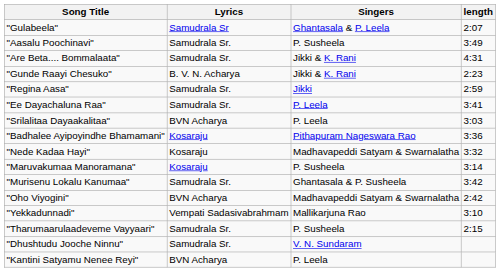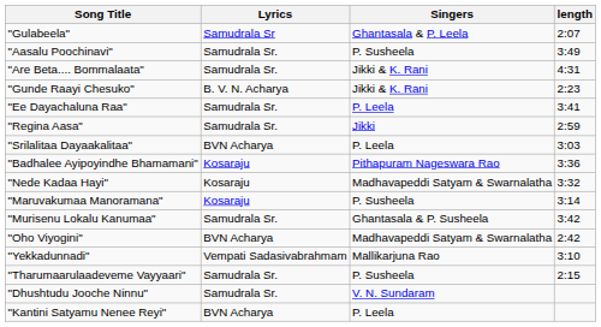 <table class="wikitable">
 <tr>
 <th>Song Title</th>
 <th>Lyrics</th>
 <th>Singers</th>
 <th>length</th>
 </tr>
 <tr>
 <td>"Gulabeela"</td>
 <td><a href='#'>Samudrala Sr</a></td>
 <td><a href='#'>Ghantasala</a> & <a href='#'>P. Leela</a></td>
 <td>2:07</td>
 </tr>
 <tr>
 <td>"Aasalu Poochinavi"</td>
 <td>Samudrala Sr.</td>
 <td>P. Susheela</td>
 <td>3:49</td>
 </tr>
 <tr>
 <td>"Are Beta.... Bommalaata"</td>
 <td>Samudrala Sr.</td>
 <td>Jikki & <a href='#'>K. Rani</a></td>
 <td>4:31</td>
 </tr>
 <tr>
 <td>"Gunde Raayi Chesuko"</td>
 <td>B. V. N. Acharya</td>
 <td>Jikki & <a href='#'>K. Rani</a></td>
 <td>2:23</td>
 </tr>
 <tr>
+<td>"Ee Dayachaluna Raa"</td>
+<td>Samudrala Sr.</td>
+<td><a href='#'>P. Leela</a></td>
+<td>3:41</td>
+</tr>
+<tr>
 <td>"Regina Aasa"</td>
 <td>Samudrala Sr.</td>
 <td><a href='#'>Jikki</a></td>
 <td>2:59</td>
-</tr>
-<tr>
-<td>"Ee Dayachaluna Raa"</td>
-<td>Samudrala Sr.</td>
-<td><a href='#'>P. Leela</a></td>
-<td>3:41</td>
 </tr>
 <tr>
 <td>"Srilalitaa Dayaakalitaa"</td>
 <td>BVN Acharya</td>
 <td>P. Leela</td>
 <td>3:03</td>
 </tr>
 <tr>
 <td>"Badhalee Ayipoyindhe Bhamamani"</td>
 <td><a href='#'>Kosaraju</a></td>
 <td><a href='#'>Pithapuram Nageswara Rao</a></td>
 <td>3:36</td>
 </tr>
 <tr>
 <td>"Nede Kadaa Hayi"</td>
 <td>Kosaraju</td>
 <td>Madhavapeddi Satyam & Swarnalatha</td>
 <td>3:32</td>
 </tr>
 <tr>
 <td>"Maruvakumaa Manoramana"</td>
 <td><a href='#'>Kosaraju</a></td>
 <td>P. Susheela</td>
 <td>3:14</td>
 </tr>
 <tr>
 <td>"Murisenu Lokalu Kanumaa"</td>
 <td>Samudrala Sr.</td>
 <td>Ghantasala & P. Susheela</td>
 <td>3:42</td>
 </tr>
 <tr>
 <td>"Oho Viyogini"</td>
 <td>BVN Acharya</td>
 <td>Madhavapeddi Satyam & Swarnalatha</td>
 <td>2:42</td>
 </tr>
 <tr>
 <td>"Yekkadunnadi"</td>
 <td>Vempati Sadasivabrahmam</td>
 <td>Mallikarjuna Rao</td>
 <td>3:10</td>
 </tr>
 <tr>
 <td>"Tharumaarulaadeveme Vayyaari"</td>
 <td>Samudrala Sr.</td>
 <td>P. Susheela</td>
 <td>2:15</td>
 </tr>
 <tr>
 <td>"Dhushtudu Jooche Ninnu"</td>
 <td>Samudrala Sr.</td>
 <td><a href='#'>V. N. Sundaram</a></td>
 <td></td>
 </tr>
 <tr>
 <td>"Kantini Satyamu Nenee Reyi"</td>
 <td>BVN Acharya</td>
 <td>P. Leela</td>
 <td></td>
 </tr>
 </table>
